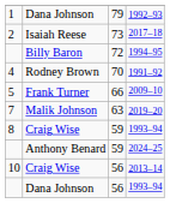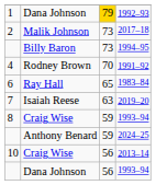 <table class="wikitable">
 <tr>
 </tr>
 <tr>
 <td>1</td>
 <td>Dana Johnson</td>
-<td>79</td>
+<td style="background: gold;">79</td>
 <td style="font-size:80%;"><a href='#'>1992–93</a></td>
 </tr>
 <tr>
 <td>2</td>
-<td>Isaiah Reese</td>
+<td><a href='#'>Malik Johnson</a></td>
 <td>73</td>
 <td style="font-size:80%;"><a href='#'>2017–18</a></td>
 </tr>
 <tr>
 <td></td>
 <td><a href='#'>Billy Baron</a></td>
-<td>72</td>
+<td>73</td>
 <td style="font-size:80%;"><a href='#'>1994–95</a></td>
 </tr>
 <tr>
 <td>4</td>
 <td>Rodney Brown</td>
 <td>70</td>
 <td style="font-size:80%;"><a href='#'>1991–92</a></td>
 </tr>
 <tr>
-<td>5</td>
-<td><a href='#'>Frank Turner</a></td>
-<td>66</td>
-<td style="font-size:80%;"><a href='#'>2009–10</a></td>
+<td>6</td>
+<td><a href='#'>Ray Hall</a></td>
+<td>65</td>
+<td style="font-size:80%;"><a href='#'>1983–84</a></td>
 </tr>
 <tr>
 <td>7</td>
-<td><a href='#'>Malik Johnson</a></td>
+<td>Isaiah Reese</td>
 <td>63</td>
 <td style="font-size:80%;"><a href='#'>2019–20</a></td>
 </tr>
 <tr>
 <td>8</td>
 <td><a href='#'>Craig Wise</a></td>
 <td>59</td>
 <td style="font-size:80%;"><a href='#'>1993–94</a></td>
 </tr>
 <tr>
 <td></td>
 <td>Anthony Benard</td>
 <td>59</td>
 <td style="font-size:80%;"><a href='#'>2024–25</a></td>
 </tr>
 <tr>
 <td>10</td>
 <td><a href='#'>Craig Wise</a></td>
 <td>56</td>
 <td style="font-size:80%;"><a href='#'>2013–14</a></td>
 </tr>
 <tr>
 <td></td>
 <td>Dana Johnson</td>
 <td>56</td>
 <td style="font-size:80%;"><a href='#'>1993–94</a></td>
 </tr>
 </table>
